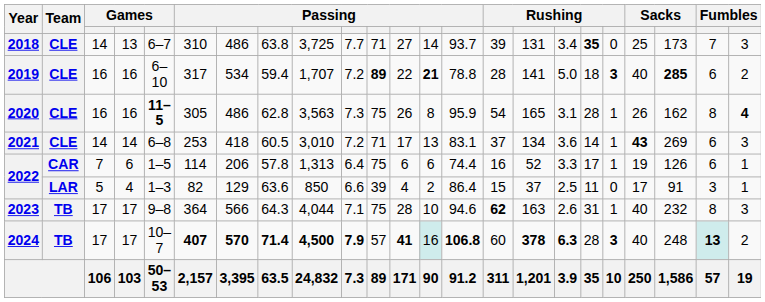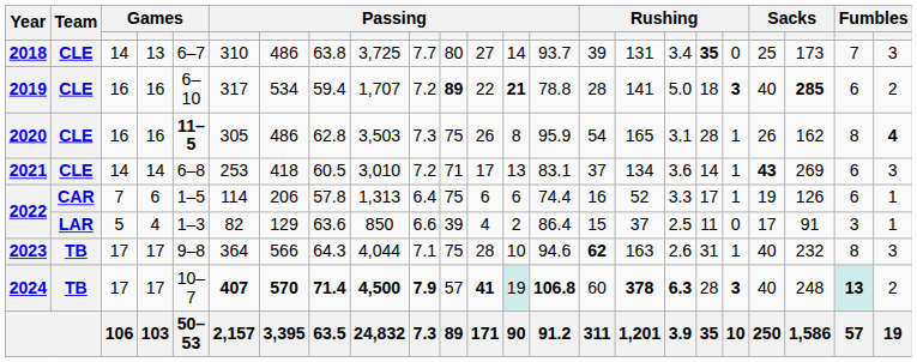 <table class="wikitable" style="text-align:center;">
 <tr>
 <th rowspan="2">Year</th>
 <th rowspan="2">Team</th>
 <th colspan="3">Games</th>
 <th colspan="9">Passing</th>
 <th colspan="5">Rushing</th>
 <th colspan="2">Sacks</th>
 <th colspan="2">Fumbles</th>
 </tr>
 <tr>
 <th></th>
 <th></th>
 <th></th>
 <th></th>
 <th></th>
 <th></th>
 <th></th>
 <th></th>
 <th></th>
 <th></th>
 <th></th>
 <th></th>
 <th></th>
 <th></th>
 <th></th>
 <th></th>
 <th></th>
 <th></th>
 <th></th>
 <th></th>
 <th></th>
 </tr>
 <tr>
 <th><a href='#'>2018</a></th>
 <th><a href='#'>CLE</a></th>
 <td>14</td>
 <td>13</td>
 <td>6–7</td>
 <td>310</td>
 <td>486</td>
 <td>63.8</td>
 <td>3,725</td>
 <td>7.7</td>
-<td>71</td>
+<td>80</td>
 <td>27</td>
 <td>14</td>
 <td>93.7</td>
 <td>39</td>
 <td>131</td>
 <td>3.4</td>
 <td><strong>35</strong></td>
 <td>0</td>
 <td>25</td>
 <td>173</td>
 <td>7</td>
 <td>3</td>
 </tr>
 <tr>
 <th><a href='#'>2019</a></th>
 <th><a href='#'>CLE</a></th>
 <td>16</td>
 <td>16</td>
 <td>6–10</td>
 <td>317</td>
 <td>534</td>
 <td>59.4</td>
 <td>1,707</td>
 <td>7.2</td>
 <td><strong>89</strong></td>
 <td>22</td>
 <td><strong>21</strong></td>
 <td>78.8</td>
 <td>28</td>
 <td>141</td>
 <td>5.0</td>
 <td>18</td>
 <td><strong>3</strong></td>
 <td>40</td>
 <td><strong>285</strong></td>
 <td>6</td>
 <td>2</td>
 </tr>
 <tr>
 <th><a href='#'>2020</a></th>
 <th><a href='#'>CLE</a></th>
 <td>16</td>
 <td>16</td>
 <td><strong>11–5</strong></td>
 <td>305</td>
 <td>486</td>
 <td>62.8</td>
-<td>3,563</td>
+<td>3,503</td>
 <td>7.3</td>
 <td>75</td>
 <td>26</td>
 <td>8</td>
 <td>95.9</td>
 <td>54</td>
 <td>165</td>
 <td>3.1</td>
 <td>28</td>
 <td>1</td>
 <td>26</td>
 <td>162</td>
 <td>8</td>
 <td><strong>4</strong></td>
 </tr>
 <tr>
 <th><a href='#'>2021</a></th>
 <th><a href='#'>CLE</a></th>
 <td>14</td>
 <td>14</td>
 <td>6–8</td>
 <td>253</td>
 <td>418</td>
 <td>60.5</td>
 <td>3,010</td>
 <td>7.2</td>
 <td>71</td>
 <td>17</td>
 <td>13</td>
 <td>83.1</td>
 <td>37</td>
 <td>134</td>
 <td>3.6</td>
 <td>14</td>
 <td>1</td>
 <td><strong>43</strong></td>
 <td>269</td>
 <td>6</td>
 <td>3</td>
 </tr>
 <tr>
 <th rowspan="2"><a href='#'>2022</a></th>
 <th><a href='#'>CAR</a></th>
 <td>7</td>
 <td>6</td>
 <td>1–5</td>
 <td>114</td>
 <td>206</td>
 <td>57.8</td>
 <td>1,313</td>
 <td>6.4</td>
 <td>75</td>
 <td>6</td>
 <td>6</td>
 <td>74.4</td>
 <td>16</td>
 <td>52</td>
 <td>3.3</td>
 <td>17</td>
 <td>1</td>
 <td>19</td>
 <td>126</td>
 <td>6</td>
 <td>1</td>
 </tr>
 <tr>
 <th><a href='#'>LAR</a></th>
 <td>5</td>
 <td>4</td>
 <td>1–3</td>
 <td>82</td>
 <td>129</td>
 <td>63.6</td>
 <td>850</td>
 <td>6.6</td>
 <td>39</td>
 <td>4</td>
 <td>2</td>
 <td>86.4</td>
 <td>15</td>
 <td>37</td>
 <td>2.5</td>
 <td>11</td>
 <td>0</td>
 <td>17</td>
 <td>91</td>
 <td>3</td>
 <td>1</td>
 </tr>
 <tr>
 <th><a href='#'>2023</a></th>
 <th><a href='#'>TB</a></th>
 <td>17</td>
 <td>17</td>
 <td>9–8</td>
 <td>364</td>
 <td>566</td>
 <td>64.3</td>
 <td>4,044</td>
 <td>7.1</td>
 <td>75</td>
 <td>28</td>
 <td>10</td>
 <td>94.6</td>
 <td><strong>62</strong></td>
 <td>163</td>
 <td>2.6</td>
 <td>31</td>
 <td>1</td>
 <td>40</td>
 <td>232</td>
 <td>8</td>
 <td>3</td>
 </tr>
 <tr>
 <th><a href='#'>2024</a></th>
 <th><a href='#'>TB</a></th>
 <td>17</td>
 <td>17</td>
 <td>10–7</td>
 <td><strong>407</strong></td>
 <td><strong>570</strong></td>
 <td><strong>71.4</strong></td>
 <td><strong>4,500</strong></td>
 <td><strong>7.9</strong></td>
 <td>57</td>
 <td><strong>41</strong></td>
-<td style="background:#cfecec;">16</td>
+<td style="background:#cfecec;">19</td>
 <td><strong>106.8</strong></td>
 <td>60</td>
 <td><strong>378</strong></td>
 <td><strong>6.3</strong></td>
 <td>28</td>
 <td><strong>3</strong></td>
 <td>40</td>
 <td>248</td>
 <td style="background:#cfecec;"><strong>13</strong></td>
 <td>2</td>
 </tr>
 <tr>
 <th colspan="2"></th>
 <th>106</th>
 <th>103</th>
 <th>50–53</th>
 <th>2,157</th>
 <th>3,395</th>
 <th>63.5</th>
 <th>24,832</th>
 <th>7.3</th>
 <th>89</th>
 <th>171</th>
 <th>90</th>
 <th>91.2</th>
 <th>311</th>
 <th>1,201</th>
 <th>3.9</th>
 <th>35</th>
 <th>10</th>
 <th>250</th>
 <th>1,586</th>
 <th>57</th>
 <th>19</th>
 </tr>
 </table>
